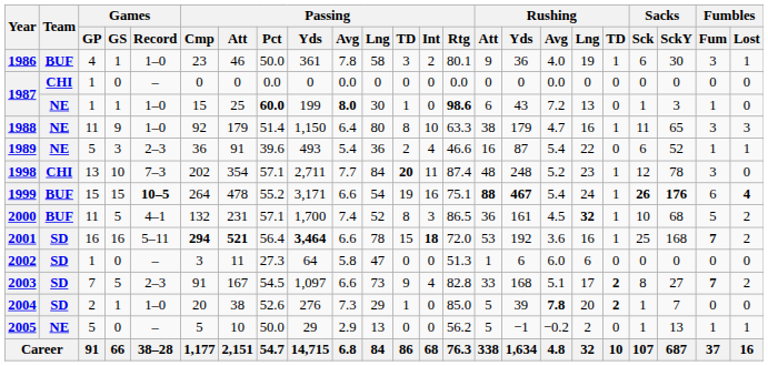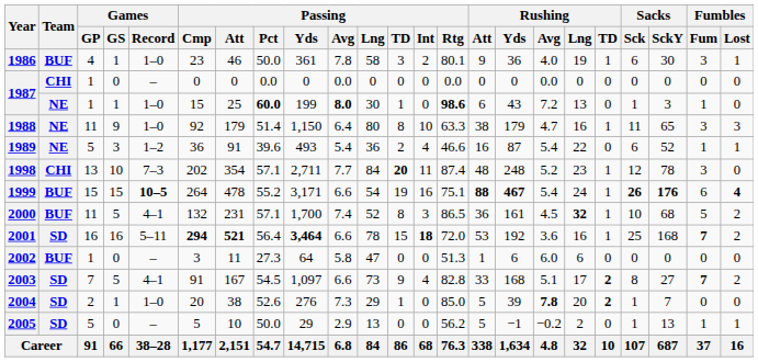 <table class="wikitable" style="text-align: center;">
 <tr>
 <th rowspan="2">Year</th>
 <th rowspan="2">Team</th>
 <th colspan="3">Games</th>
 <th colspan="9">Passing</th>
 <th colspan="5">Rushing</th>
 <th colspan="2">Sacks</th>
 <th colspan="2">Fumbles</th>
 </tr>
 <tr>
 <th>GP</th>
 <th>GS</th>
 <th>Record</th>
 <th>Cmp</th>
 <th>Att</th>
 <th>Pct</th>
 <th>Yds</th>
 <th>Avg</th>
 <th>Lng</th>
 <th>TD</th>
 <th>Int</th>
 <th>Rtg</th>
 <th>Att</th>
 <th>Yds</th>
 <th>Avg</th>
 <th>Lng</th>
 <th>TD</th>
 <th>Sck</th>
 <th>SckY</th>
 <th>Fum</th>
 <th>Lost</th>
 </tr>
 <tr>
 <th><a href='#'>1986</a></th>
 <th><a href='#'>BUF</a></th>
 <td>4</td>
 <td>1</td>
 <td>1–0</td>
 <td>23</td>
 <td>46</td>
 <td>50.0</td>
 <td>361</td>
 <td>7.8</td>
 <td>58</td>
 <td>3</td>
 <td>2</td>
 <td>80.1</td>
 <td>9</td>
 <td>36</td>
 <td>4.0</td>
 <td>19</td>
 <td>1</td>
 <td>6</td>
 <td>30</td>
 <td>3</td>
 <td>1</td>
 </tr>
 <tr>
 <th rowspan="2"><a href='#'>1987</a></th>
 <th><a href='#'>CHI</a></th>
 <td>1</td>
 <td>0</td>
 <td>–</td>
 <td>0</td>
 <td>0</td>
 <td>0.0</td>
 <td>0</td>
 <td>0.0</td>
 <td>0</td>
 <td>0</td>
 <td>0</td>
 <td>0.0</td>
 <td>0</td>
 <td>0</td>
 <td>0.0</td>
 <td>0</td>
 <td>0</td>
 <td>0</td>
 <td>0</td>
 <td>0</td>
 <td>0</td>
 </tr>
 <tr>
 <th><a href='#'>NE</a></th>
 <td>1</td>
 <td>1</td>
 <td>1–0</td>
 <td>15</td>
 <td>25</td>
 <td><strong>60.0</strong></td>
 <td>199</td>
 <td><strong>8.0</strong></td>
 <td>30</td>
 <td>1</td>
 <td>0</td>
 <td><strong>98.6</strong></td>
 <td>6</td>
 <td>43</td>
 <td>7.2</td>
 <td>13</td>
 <td>0</td>
 <td>1</td>
 <td>3</td>
 <td>1</td>
 <td>0</td>
 </tr>
 <tr>
 <th><a href='#'>1988</a></th>
 <th><a href='#'>NE</a></th>
 <td>11</td>
 <td>9</td>
 <td>1–0</td>
 <td>92</td>
 <td>179</td>
 <td>51.4</td>
 <td>1,150</td>
 <td>6.4</td>
 <td>80</td>
 <td>8</td>
 <td>10</td>
 <td>63.3</td>
 <td>38</td>
 <td>179</td>
 <td>4.7</td>
 <td>16</td>
 <td>1</td>
 <td>11</td>
 <td>65</td>
 <td>3</td>
 <td>3</td>
 </tr>
 <tr>
 <th><a href='#'>1989</a></th>
 <th><a href='#'>NE</a></th>
 <td>5</td>
 <td>3</td>
-<td>2–3</td>
+<td>1–2</td>
 <td>36</td>
 <td>91</td>
 <td>39.6</td>
 <td>493</td>
 <td>5.4</td>
 <td>36</td>
 <td>2</td>
 <td>4</td>
 <td>46.6</td>
 <td>16</td>
 <td>87</td>
 <td>5.4</td>
 <td>22</td>
 <td>0</td>
 <td>6</td>
 <td>52</td>
 <td>1</td>
 <td>1</td>
 </tr>
 <tr>
 <th><a href='#'>1998</a></th>
 <th><a href='#'>CHI</a></th>
 <td>13</td>
 <td>10</td>
 <td>7–3</td>
 <td>202</td>
 <td>354</td>
 <td>57.1</td>
 <td>2,711</td>
 <td>7.7</td>
 <td>84</td>
 <td><strong>20</strong></td>
 <td>11</td>
 <td>87.4</td>
 <td>48</td>
 <td>248</td>
 <td>5.2</td>
 <td>23</td>
 <td>1</td>
 <td>12</td>
 <td>78</td>
 <td>3</td>
 <td>0</td>
 </tr>
 <tr>
 <th><a href='#'>1999</a></th>
 <th><a href='#'>BUF</a></th>
 <td>15</td>
 <td>15</td>
 <td><strong>10–5</strong></td>
 <td>264</td>
 <td>478</td>
 <td>55.2</td>
 <td>3,171</td>
 <td>6.6</td>
 <td>54</td>
 <td>19</td>
 <td>16</td>
 <td>75.1</td>
 <td><strong>88</strong></td>
 <td><strong>467</strong></td>
 <td>5.4</td>
 <td>24</td>
 <td>1</td>
 <td><strong>26</strong></td>
 <td><strong>176</strong></td>
 <td>6</td>
 <td><strong>4</strong></td>
 </tr>
 <tr>
 <th><a href='#'>2000</a></th>
 <th><a href='#'>BUF</a></th>
 <td>11</td>
 <td>5</td>
 <td>4–1</td>
 <td>132</td>
 <td>231</td>
 <td>57.1</td>
 <td>1,700</td>
 <td>7.4</td>
 <td>52</td>
 <td>8</td>
 <td>3</td>
 <td>86.5</td>
 <td>36</td>
 <td>161</td>
 <td>4.5</td>
 <td><strong>32</strong></td>
 <td>1</td>
 <td>10</td>
 <td>68</td>
 <td>5</td>
 <td>2</td>
 </tr>
 <tr>
 <th><a href='#'>2001</a></th>
 <th><a href='#'>SD</a></th>
 <td>16</td>
 <td>16</td>
 <td>5–11</td>
 <td><strong>294</strong></td>
 <td><strong>521</strong></td>
 <td>56.4</td>
 <td><strong>3,464</strong></td>
 <td>6.6</td>
 <td>78</td>
 <td>15</td>
 <td><strong>18</strong></td>
 <td>72.0</td>
 <td>53</td>
 <td>192</td>
 <td>3.6</td>
 <td>16</td>
 <td>1</td>
 <td>25</td>
 <td>168</td>
 <td><strong>7</strong></td>
 <td>2</td>
 </tr>
 <tr>
 <th><a href='#'>2002</a></th>
-<th><a href='#'>SD</a></th>
+<th><a href='#'>BUF</a></th>
 <td>1</td>
 <td>0</td>
 <td>–</td>
 <td>3</td>
 <td>11</td>
 <td>27.3</td>
 <td>64</td>
 <td>5.8</td>
 <td>47</td>
 <td>0</td>
 <td>0</td>
 <td>51.3</td>
 <td>1</td>
 <td>6</td>
 <td>6.0</td>
 <td>6</td>
 <td>0</td>
 <td>0</td>
 <td>0</td>
 <td>0</td>
 <td>0</td>
 </tr>
 <tr>
 <th><a href='#'>2003</a></th>
 <th><a href='#'>SD</a></th>
 <td>7</td>
 <td>5</td>
-<td>2–3</td>
+<td>4–1</td>
 <td>91</td>
 <td>167</td>
 <td>54.5</td>
 <td>1,097</td>
 <td>6.6</td>
 <td>73</td>
 <td>9</td>
 <td>4</td>
 <td>82.8</td>
 <td>33</td>
 <td>168</td>
 <td>5.1</td>
 <td>17</td>
 <td><strong>2</strong></td>
 <td>8</td>
 <td>27</td>
 <td><strong>7</strong></td>
 <td>2</td>
 </tr>
 <tr>
 <th><a href='#'>2004</a></th>
 <th><a href='#'>SD</a></th>
 <td>2</td>
 <td>1</td>
 <td>1–0</td>
 <td>20</td>
 <td>38</td>
 <td>52.6</td>
 <td>276</td>
 <td>7.3</td>
 <td>29</td>
 <td>1</td>
 <td>0</td>
 <td>85.0</td>
 <td>5</td>
 <td>39</td>
 <td><strong>7.8</strong></td>
 <td>20</td>
 <td><strong>2</strong></td>
 <td>1</td>
 <td>7</td>
 <td>0</td>
 <td>0</td>
 </tr>
 <tr>
 <th><a href='#'>2005</a></th>
-<th><a href='#'>NE</a></th>
+<th><a href='#'>SD</a></th>
 <td>5</td>
 <td>0</td>
 <td>–</td>
 <td>5</td>
 <td>10</td>
 <td>50.0</td>
 <td>29</td>
 <td>2.9</td>
 <td>13</td>
 <td>0</td>
 <td>0</td>
 <td>56.2</td>
 <td>5</td>
 <td>−1</td>
 <td>−0.2</td>
 <td>2</td>
 <td>0</td>
 <td>1</td>
 <td>13</td>
 <td>1</td>
 <td>1</td>
 </tr>
 <tr>
 <th colspan="2">Career</th>
 <th>91</th>
 <th>66</th>
 <th>38–28</th>
 <th>1,177</th>
 <th>2,151</th>
 <th>54.7</th>
 <th>14,715</th>
 <th>6.8</th>
 <th>84</th>
 <th>86</th>
 <th>68</th>
 <th>76.3</th>
 <th>338</th>
 <th>1,634</th>
 <th>4.8</th>
 <th>32</th>
 <th>10</th>
 <th>107</th>
 <th>687</th>
 <th>37</th>
 <th>16</th>
 </tr>
 </table>
